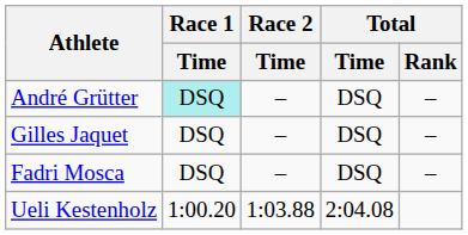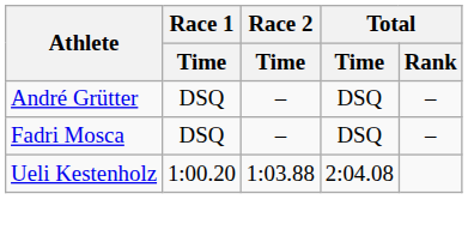 <table class="wikitable" style="font-size:90%">
 <tr>
 <th rowspan="2">Athlete</th>
 <th>Race 1</th>
 <th>Race 2</th>
 <th colspan="2">Total</th>
 </tr>
 <tr>
 <th>Time</th>
 <th>Time</th>
 <th>Time</th>
 <th>Rank</th>
 </tr>
 <tr>
 <td><a href='#'>André Grütter</a></td>
-<td align="center" style="background: paleturquoise;">DSQ</td>
-<td align="center">–</td>
-<td align="center">DSQ</td>
-<td align="center">–</td>
-</tr>
-<tr>
-<td><a href='#'>Gilles Jaquet</a></td>
 <td align="center">DSQ</td>
 <td align="center">–</td>
 <td align="center">DSQ</td>
 <td align="center">–</td>
 </tr>
 <tr>
 <td><a href='#'>Fadri Mosca</a></td>
 <td align="center">DSQ</td>
 <td align="center">–</td>
 <td align="center">DSQ</td>
 <td align="center">–</td>
 </tr>
 <tr>
 <td><a href='#'>Ueli Kestenholz</a></td>
 <td align="center">1:00.20</td>
 <td align="center">1:03.88</td>
 <td align="center">2:04.08</td>
 <td align="center"></td>
 </tr>
 </table>
